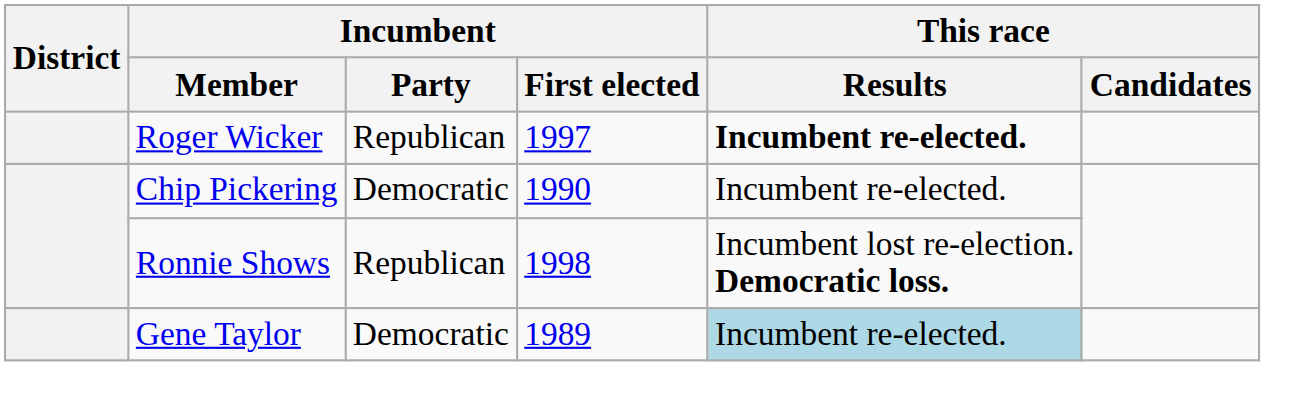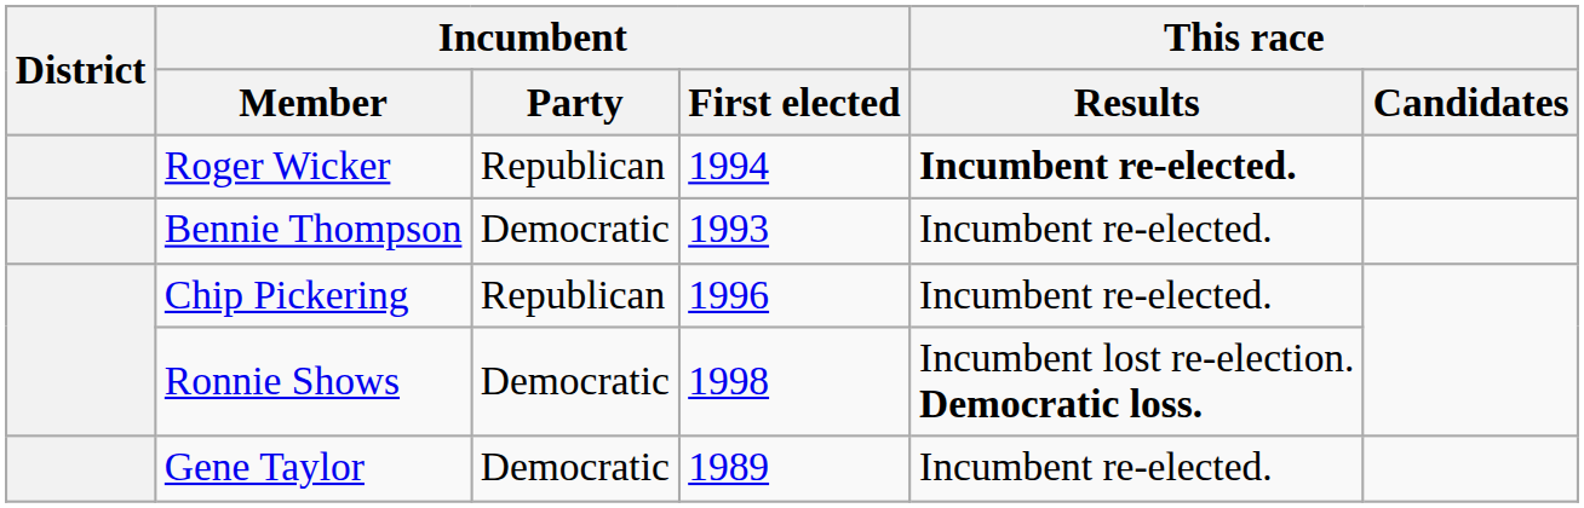 <table class=wikitable>
 <tr>
 <th rowspan=2>District</th>
 <th colspan=3>Incumbent</th>
 <th colspan=2>This race</th>
 </tr>
 <tr>
 <th>Member</th>
 <th>Party</th>
 <th>First elected</th>
 <th>Results</th>
 <th>Candidates</th>
 </tr>
 <tr>
 <th></th>
 <td><a href='#'>Roger Wicker</a></td>
 <td>Republican</td>
-<td><a href='#'>1997</a></td>
+<td><a href='#'>1994</a></td>
 <td><strong>Incumbent re-elected.</strong></td>
+<td nowrap></td>
+</tr>
+<tr>
+<th></th>
+<td><a href='#'>Bennie Thompson</a></td>
+<td>Democratic</td>
+<td><a href='#'>1993 </a></td>
+<td>Incumbent re-elected.</td>
 <td nowrap></td>
 </tr>
 <tr>
 <th rowspan=2></th>
 <td><a href='#'>Chip Pickering</a></td>
-<td>Democratic</td>
-<td><a href='#'>1990</a></td>
+<td>Republican</td>
+<td><a href='#'>1996</a></td>
 <td>Incumbent re-elected.</td>
 <td rowspan=2 nowrap></td>
 </tr>
 <tr>
 <td><a href='#'>Ronnie Shows</a><br></td>
-<td>Republican</td>
+<td>Democratic</td>
 <td><a href='#'>1998</a></td>
 <td>Incumbent lost re-election.<br><strong>Democratic loss.</strong></td>
 </tr>
 <tr>
 <th></th>
 <td><a href='#'>Gene Taylor</a><br></td>
 <td>Democratic</td>
 <td><a href='#'>1989 </a></td>
-<td style="background: lightblue;">Incumbent re-elected.</td>
+<td>Incumbent re-elected.</td>
 <td nowrap></td>
 </tr>
 </table>
